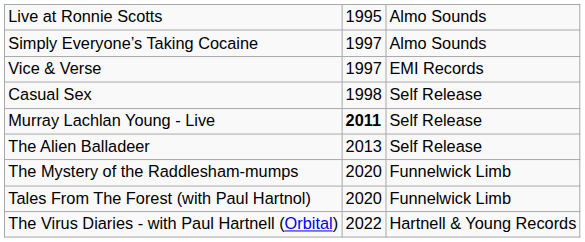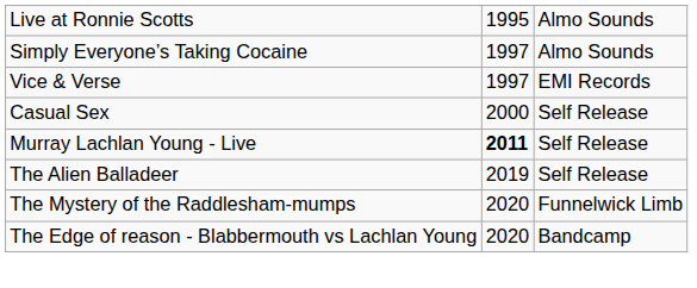 <table class="wikitable">
 <tr>
 <td>Live at Ronnie Scotts</td>
 <td>1995</td>
 <td>Almo Sounds</td>
 </tr>
 <tr>
 <td>Simply Everyone’s Taking Cocaine</td>
 <td>1997</td>
 <td>Almo Sounds</td>
 </tr>
 <tr>
 <td>Vice & Verse</td>
 <td>1997</td>
 <td>EMI Records</td>
 </tr>
 <tr>
 <td>Casual Sex</td>
-<td>1998</td>
+<td>2000</td>
 <td>Self Release</td>
 </tr>
 <tr>
 <td>Murray Lachlan Young - Live</td>
 <td><strong>2011</strong></td>
 <td>Self Release</td>
 </tr>
 <tr>
 <td>The Alien Balladeer</td>
-<td>2013</td>
+<td>2019</td>
 <td>Self Release</td>
 </tr>
 <tr>
 <td>The Mystery of the Raddlesham-mumps</td>
 <td>2020</td>
 <td>Funnelwick Limb</td>
 </tr>
 <tr>
-<td>Tales From The Forest (with Paul Hartnol)</td>
+<td>The Edge of reason - Blabbermouth vs Lachlan Young</td>
 <td>2020</td>
-<td>Funnelwick Limb</td>
-</tr>
-<tr>
-<td>The Virus Diaries - with Paul Hartnell (<a href='#'>Orbital</a>)</td>
-<td>2022</td>
-<td>Hartnell & Young Records</td>
+<td>Bandcamp</td>
 </tr>
 </table>
